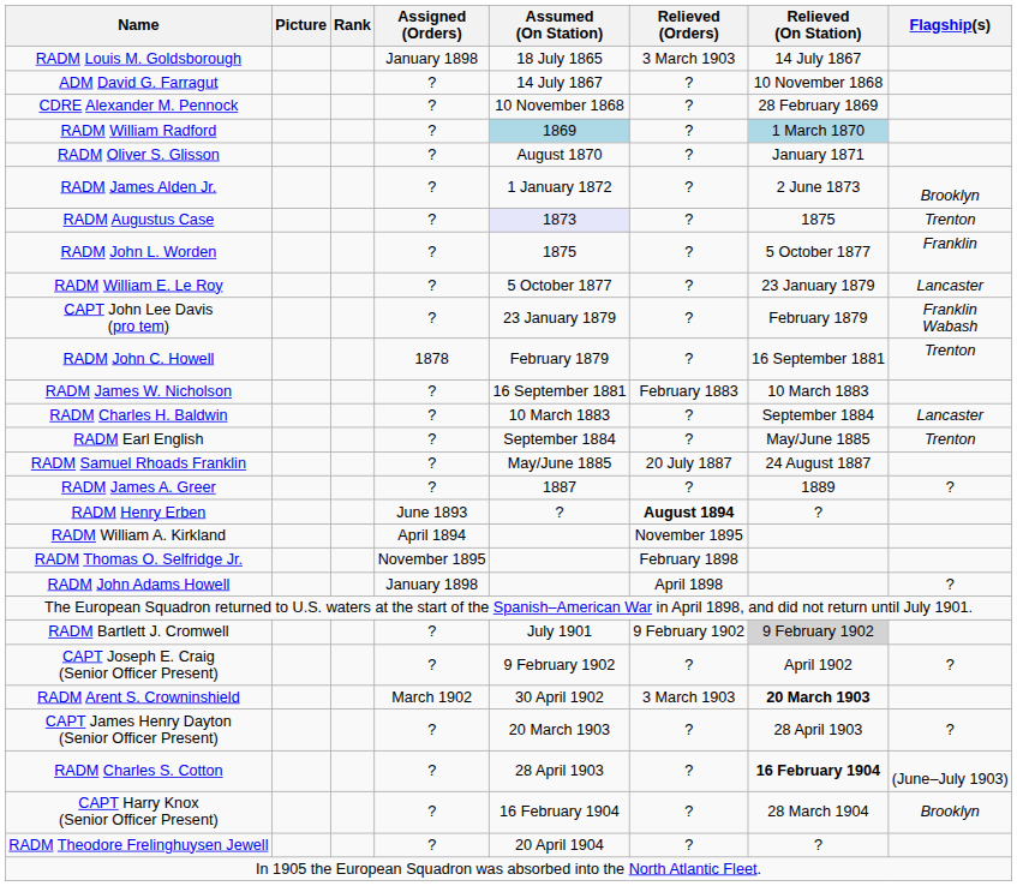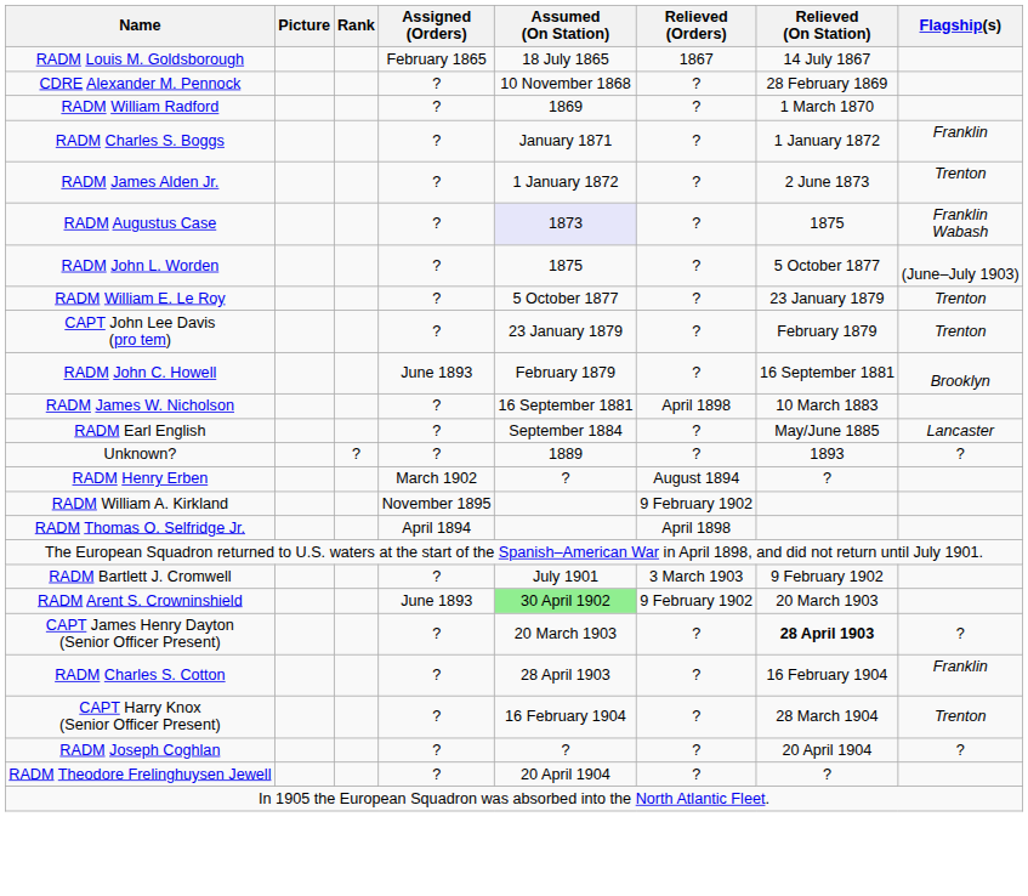 <table class="wikitable sortable" style="text-align:center">
 <tr>
 <th>Name</th>
 <th>Picture</th>
 <th>Rank</th>
 <th>Assigned<br>(Orders)</th>
 <th>Assumed<br>(On Station)</th>
 <th>Relieved<br>(Orders)</th>
 <th>Relieved<br>(On Station)</th>
 <th><a href='#'>Flagship</a>(s)</th>
 </tr>
 <tr>
 <td><a href='#'>RADM</a> <a href='#'>Louis M. Goldsborough</a></td>
 <td></td>
 <td></td>
-<td>January 1898</td>
+<td>February 1865</td>
 <td>18 July 1865</td>
-<td>3 March 1903</td>
+<td>1867</td>
 <td>14 July 1867</td>
-<td></td>
-</tr>
-<tr>
-<td><a href='#'>ADM</a> <a href='#'>David G. Farragut</a></td>
-<td></td>
-<td></td>
-<td>?</td>
-<td>14 July 1867</td>
-<td>?</td>
-<td>10 November 1868</td>
 <td></td>
 </tr>
 <tr>
 <td><a href='#'>CDRE</a> <a href='#'>Alexander M. Pennock</a></td>
 <td></td>
 <td></td>
 <td>?</td>
 <td>10 November 1868</td>
 <td>?</td>
 <td>28 February 1869</td>
 <td></td>
 </tr>
 <tr>
 <td><a href='#'>RADM</a> <a href='#'>William Radford</a></td>
 <td></td>
 <td></td>
 <td>?</td>
-<td style="background: lightblue;">1869</td>
+<td>1869</td>
 <td>?</td>
-<td style="background: lightblue;">1 March 1870</td>
+<td>1 March 1870</td>
 <td></td>
 </tr>
 <tr>
-<td><a href='#'>RADM</a> <a href='#'>Oliver S. Glisson</a></td>
+<td><a href='#'>RADM</a> <a href='#'>Charles S. Boggs</a></td>
 <td></td>
 <td></td>
 <td>?</td>
-<td>August 1870</td>
+<td>January 1871</td>
 <td>?</td>
-<td>January 1871</td>
-<td></td>
+<td>1 January 1872</td>
+<td><em>Franklin</em><br><br></td>
 </tr>
 <tr>
 <td><a href='#'>RADM</a> <a href='#'>James Alden Jr.</a></td>
 <td></td>
 <td></td>
 <td>?</td>
 <td>1 January 1872</td>
 <td>?</td>
 <td>2 June 1873</td>
-<td><br><em>Brooklyn</em></td>
+<td><em>Trenton</em><br><br></td>
 </tr>
 <tr>
 <td><a href='#'>RADM</a> <a href='#'>Augustus Case</a></td>
 <td></td>
 <td></td>
 <td>?</td>
 <td style="background: lavender;">1873</td>
 <td>?</td>
 <td>1875</td>
-<td><em>Trenton</em></td>
+<td><em>Franklin</em><br><em>Wabash</em></td>
 </tr>
 <tr>
 <td><a href='#'>RADM</a> <a href='#'>John L. Worden</a></td>
 <td></td>
 <td></td>
 <td>?</td>
 <td>1875</td>
 <td>?</td>
 <td>5 October 1877</td>
-<td><em>Franklin</em><br><br></td>
+<td><br>(June–July 1903)<br></td>
 </tr>
 <tr>
 <td><a href='#'>RADM</a> <a href='#'>William E. Le Roy</a></td>
 <td></td>
 <td></td>
 <td>?</td>
 <td>5 October 1877</td>
 <td>?</td>
 <td>23 January 1879</td>
-<td><em>Lancaster</em></td>
+<td><em>Trenton</em></td>
 </tr>
 <tr>
 <td><a href='#'>CAPT</a> John Lee Davis<br>(<a href='#'>pro tem</a>)</td>
 <td></td>
 <td></td>
 <td>?</td>
 <td>23 January 1879</td>
 <td>?</td>
 <td>February 1879</td>
-<td><em>Franklin</em><br><em>Wabash</em></td>
+<td><em>Trenton</em></td>
 </tr>
 <tr>
 <td><a href='#'>RADM</a> <a href='#'>John C. Howell</a></td>
 <td></td>
 <td></td>
-<td>1878</td>
+<td>June 1893</td>
 <td>February 1879</td>
 <td>?</td>
 <td>16 September 1881</td>
-<td><em>Trenton</em><br><br></td>
+<td><br><em>Brooklyn</em></td>
 </tr>
 <tr>
 <td><a href='#'>RADM</a> <a href='#'>James W. Nicholson</a></td>
 <td></td>
 <td></td>
 <td>?</td>
 <td>16 September 1881</td>
-<td>February 1883</td>
+<td>April 1898</td>
 <td>10 March 1883</td>
 <td></td>
-</tr>
-<tr>
-<td><a href='#'>RADM</a> <a href='#'>Charles H. Baldwin</a></td>
-<td></td>
-<td></td>
-<td>?</td>
-<td>10 March 1883</td>
-<td>?</td>
-<td>September 1884</td>
-<td><em>Lancaster</em></td>
 </tr>
 <tr>
 <td><a href='#'>RADM</a> Earl English</td>
 <td></td>
 <td></td>
 <td>?</td>
 <td>September 1884</td>
 <td>?</td>
 <td>May/June 1885</td>
-<td><em>Trenton</em></td>
+<td><em>Lancaster</em></td>
 </tr>
 <tr>
-<td><a href='#'>RADM</a> <a href='#'>Samuel Rhoads Franklin</a></td>
-<td></td>
+<td>Unknown?</td>
 <td></td>
 <td>?</td>
-<td>May/June 1885</td>
-<td>20 July 1887</td>
-<td>24 August 1887</td>
-<td></td>
-</tr>
-<tr>
-<td><a href='#'>RADM</a> <a href='#'>James A. Greer</a></td>
-<td></td>
-<td></td>
-<td>?</td>
-<td>1887</td>
 <td>?</td>
 <td>1889</td>
+<td>?</td>
+<td>1893</td>
 <td>?</td>
 </tr>
 <tr>
 <td><a href='#'>RADM</a> <a href='#'>Henry Erben</a></td>
 <td></td>
 <td></td>
-<td>June 1893</td>
+<td>March 1902</td>
 <td>?</td>
-<td><strong>August 1894</strong></td>
+<td>August 1894</td>
 <td>?</td>
 <td></td>
 </tr>
 <tr>
 <td><a href='#'>RADM</a> William A. Kirkland</td>
 <td></td>
 <td></td>
-<td>April 1894</td>
+<td>November 1895</td>
 <td></td>
-<td>November 1895</td>
+<td>9 February 1902</td>
 <td></td>
 <td></td>
 </tr>
 <tr>
 <td><a href='#'>RADM</a> <a href='#'>Thomas O. Selfridge Jr.</a></td>
 <td></td>
 <td></td>
-<td>November 1895</td>
-<td></td>
-<td>February 1898</td>
-<td></td>
-<td></td>
-</tr>
-<tr>
-<td><a href='#'>RADM</a> <a href='#'>John Adams Howell</a></td>
-<td></td>
-<td></td>
-<td>January 1898</td>
+<td>April 1894</td>
 <td></td>
 <td>April 1898</td>
 <td></td>
-<td>?</td>
+<td></td>
 </tr>
 <tr>
 <td colspan="8">The European Squadron returned to U.S. waters at the start of the <a href='#'>Spanish–American War</a> in April 1898, and did not return until July 1901.</td>
 </tr>
 <tr>
 <td><a href='#'>RADM</a> Bartlett J. Cromwell</td>
 <td></td>
 <td></td>
 <td>?</td>
 <td>July 1901</td>
+<td>3 March 1903</td>
 <td>9 February 1902</td>
-<td style="background: lightgrey;">9 February 1902</td>
 <td></td>
-</tr>
-<tr>
-<td><a href='#'>CAPT</a> Joseph E. Craig<br>(Senior Officer Present)</td>
-<td></td>
-<td></td>
-<td>?</td>
-<td>9 February 1902</td>
-<td>?</td>
-<td>April 1902</td>
-<td>?</td>
 </tr>
 <tr>
 <td><a href='#'>RADM</a> <a href='#'>Arent S. Crowninshield</a></td>
 <td></td>
 <td></td>
-<td>March 1902</td>
-<td>30 April 1902</td>
-<td>3 March 1903</td>
-<td><strong>20 March 1903</strong></td>
+<td>June 1893</td>
+<td style="background: lightgreen;">30 April 1902</td>
+<td>9 February 1902</td>
+<td>20 March 1903</td>
 <td></td>
 </tr>
 <tr>
 <td><a href='#'>CAPT</a> James Henry Dayton<br>(Senior Officer Present)</td>
 <td></td>
 <td></td>
 <td>?</td>
 <td>20 March 1903</td>
 <td>?</td>
-<td>28 April 1903</td>
+<td><strong>28 April 1903</strong></td>
 <td>?</td>
 </tr>
 <tr>
 <td><a href='#'>RADM</a> <a href='#'>Charles S. Cotton</a></td>
 <td></td>
 <td></td>
 <td>?</td>
 <td>28 April 1903</td>
 <td>?</td>
-<td><strong>16 February 1904</strong></td>
-<td><br>(June–July 1903)<br></td>
+<td>16 February 1904</td>
+<td><em>Franklin</em><br><br></td>
 </tr>
 <tr>
 <td><a href='#'>CAPT</a> Harry Knox<br>(Senior Officer Present)</td>
 <td></td>
 <td></td>
 <td>?</td>
 <td>16 February 1904</td>
 <td>?</td>
 <td>28 March 1904</td>
-<td><em>Brooklyn</em></td>
+<td><em>Trenton</em></td>
+</tr>
+<tr>
+<td><a href='#'>RADM</a> <a href='#'>Joseph Coghlan</a></td>
+<td></td>
+<td></td>
+<td>?</td>
+<td>?</td>
+<td>?</td>
+<td>20 April 1904</td>
+<td>?</td>
 </tr>
 <tr>
 <td><a href='#'>RADM</a> <a href='#'>Theodore Frelinghuysen Jewell</a></td>
 <td></td>
 <td></td>
 <td>?</td>
 <td>20 April 1904</td>
 <td>?</td>
 <td>?</td>
 <td></td>
 </tr>
 <tr>
 <td colspan="8">In 1905 the European Squadron was absorbed into the <a href='#'>North Atlantic Fleet</a>.</td>
 </tr>
 </table>
